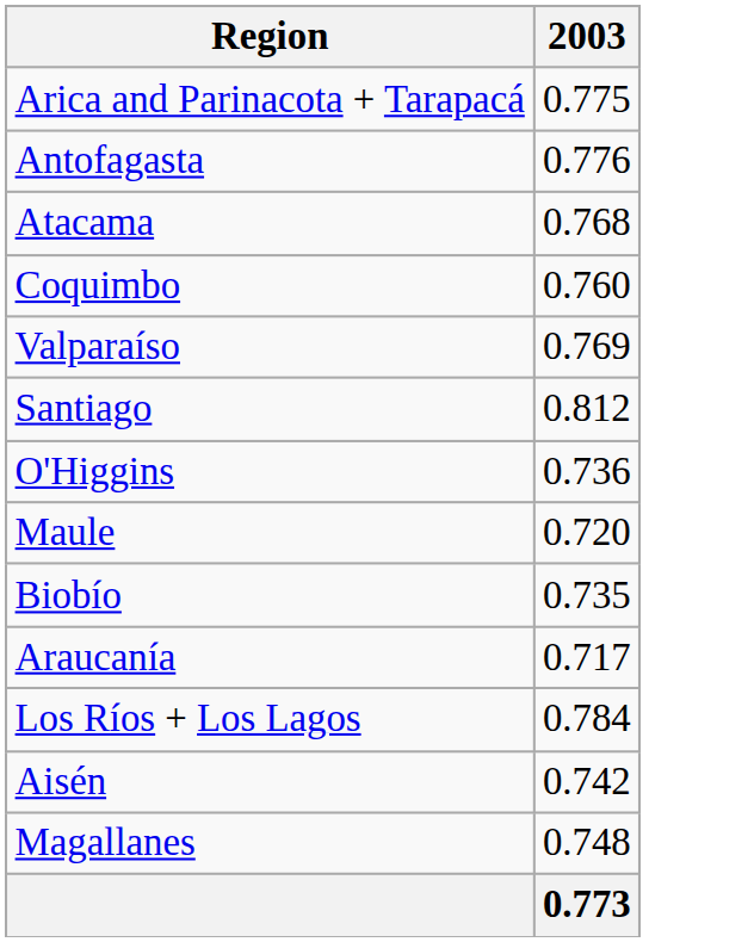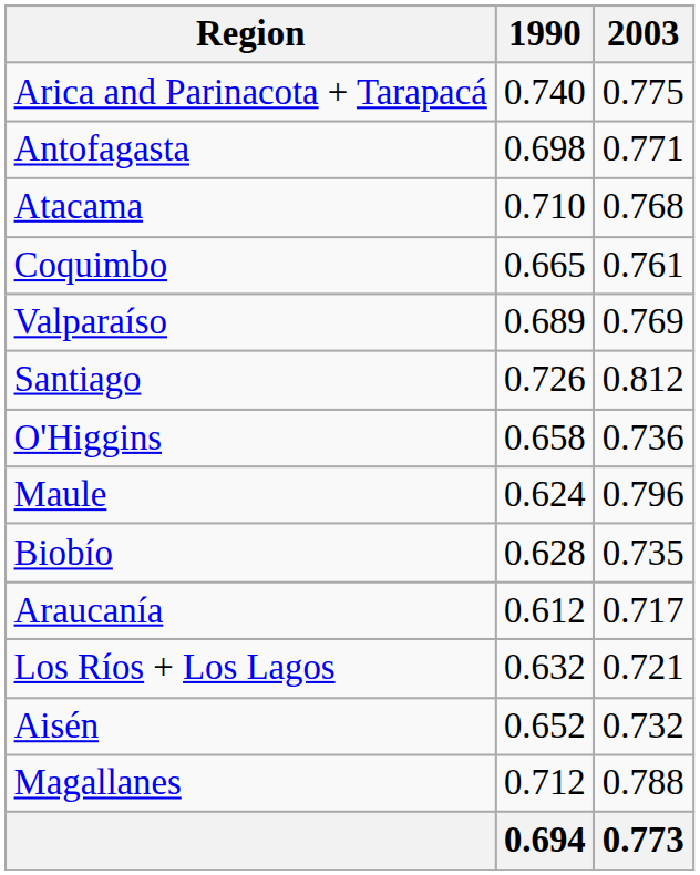 <table class="wikitable sortable" style="text-align:right">
 <tr>
 <th>Region</th>
+<th>1990</th>
 <th>2003</th>
 </tr>
 <tr>
 <td align="left"><a href='#'>Arica and Parinacota</a> + <a href='#'>Tarapacá</a></td>
+<td>0.740</td>
 <td>0.775</td>
 </tr>
 <tr>
 <td align="left"><a href='#'>Antofagasta</a></td>
-<td>0.776</td>
+<td>0.698</td>
+<td>0.771</td>
 </tr>
 <tr>
 <td align="left"><a href='#'>Atacama</a></td>
+<td>0.710</td>
 <td>0.768</td>
 </tr>
 <tr>
 <td align="left"><a href='#'>Coquimbo</a></td>
-<td>0.760</td>
+<td>0.665</td>
+<td>0.761</td>
 </tr>
 <tr>
 <td align="left"><a href='#'>Valparaíso</a></td>
+<td>0.689</td>
 <td>0.769</td>
 </tr>
 <tr>
 <td align="left"><a href='#'>Santiago</a></td>
+<td>0.726</td>
 <td>0.812</td>
 </tr>
 <tr>
 <td align="left"><a href='#'>O'Higgins</a></td>
+<td>0.658</td>
 <td>0.736</td>
 </tr>
 <tr>
 <td align="left"><a href='#'>Maule</a></td>
-<td>0.720</td>
+<td>0.624</td>
+<td>0.796</td>
 </tr>
 <tr>
 <td align="left"><a href='#'>Biobío</a></td>
+<td>0.628</td>
 <td>0.735</td>
 </tr>
 <tr>
 <td align="left"><a href='#'>Araucanía</a></td>
+<td>0.612</td>
 <td>0.717</td>
 </tr>
 <tr>
 <td align="left"><a href='#'>Los Ríos</a> + <a href='#'>Los Lagos</a></td>
-<td>0.784</td>
+<td>0.632</td>
+<td>0.721</td>
 </tr>
 <tr>
 <td align="left"><a href='#'>Aisén</a></td>
-<td>0.742</td>
+<td>0.652</td>
+<td>0.732</td>
 </tr>
 <tr>
 <td align="left"><a href='#'>Magallanes</a></td>
-<td>0.748</td>
+<td>0.712</td>
+<td>0.788</td>
 </tr>
 <tr style="background-color: #f2f2f2">
 <td align="left"><strong></strong></td>
+<td><strong>0.694</strong></td>
 <td><strong>0.773</strong></td>
 </tr>
 </table>
